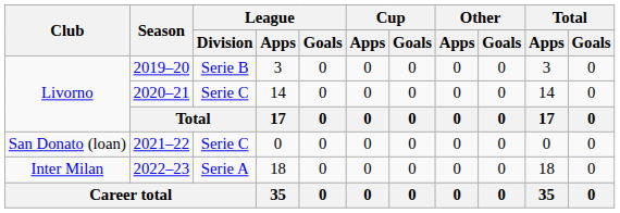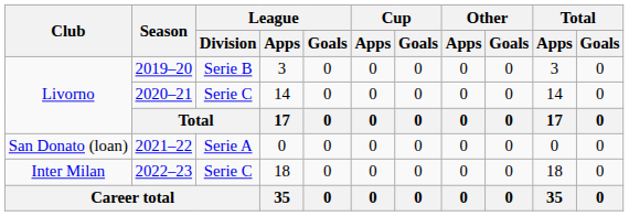 <table class="wikitable" style="text-align: center">
 <tr>
 <th rowspan="2">Club</th>
 <th rowspan="2">Season</th>
 <th colspan="3">League</th>
 <th colspan="2">Cup</th>
 <th colspan="2">Other</th>
 <th colspan="2">Total</th>
 </tr>
 <tr>
 <th>Division</th>
 <th>Apps</th>
 <th>Goals</th>
 <th>Apps</th>
 <th>Goals</th>
 <th>Apps</th>
 <th>Goals</th>
 <th>Apps</th>
 <th>Goals</th>
 </tr>
 <tr>
 <td rowspan="3"><a href='#'>Livorno</a></td>
 <td><a href='#'>2019–20</a></td>
 <td><a href='#'>Serie B</a></td>
 <td>3</td>
 <td>0</td>
 <td>0</td>
 <td>0</td>
 <td>0</td>
 <td>0</td>
 <td>3</td>
 <td>0</td>
 </tr>
 <tr>
 <td><a href='#'>2020–21</a></td>
 <td><a href='#'>Serie C</a></td>
 <td>14</td>
 <td>0</td>
 <td>0</td>
 <td>0</td>
 <td>0</td>
 <td>0</td>
 <td>14</td>
 <td>0</td>
 </tr>
 <tr>
 <th colspan="2">Total</th>
 <th>17</th>
 <th>0</th>
 <th>0</th>
 <th>0</th>
 <th>0</th>
 <th>0</th>
 <th>17</th>
 <th>0</th>
 </tr>
 <tr>
 <td><a href='#'>San Donato</a> (loan)</td>
 <td><a href='#'>2021–22</a></td>
-<td><a href='#'>Serie C</a></td>
+<td><a href='#'>Serie A</a></td>
 <td>0</td>
 <td>0</td>
 <td>0</td>
 <td>0</td>
 <td>0</td>
 <td>0</td>
 <td>0</td>
 <td>0</td>
 </tr>
 <tr>
 <td><a href='#'>Inter Milan</a></td>
 <td><a href='#'>2022–23</a></td>
-<td><a href='#'>Serie A</a></td>
+<td><a href='#'>Serie C</a></td>
 <td>18</td>
 <td>0</td>
 <td>0</td>
 <td>0</td>
 <td>0</td>
 <td>0</td>
 <td>18</td>
 <td>0</td>
 </tr>
 <tr>
 <th colspan="3">Career total</th>
 <th>35</th>
 <th>0</th>
 <th>0</th>
 <th>0</th>
 <th>0</th>
 <th>0</th>
 <th>35</th>
 <th>0</th>
 </tr>
 </table>
